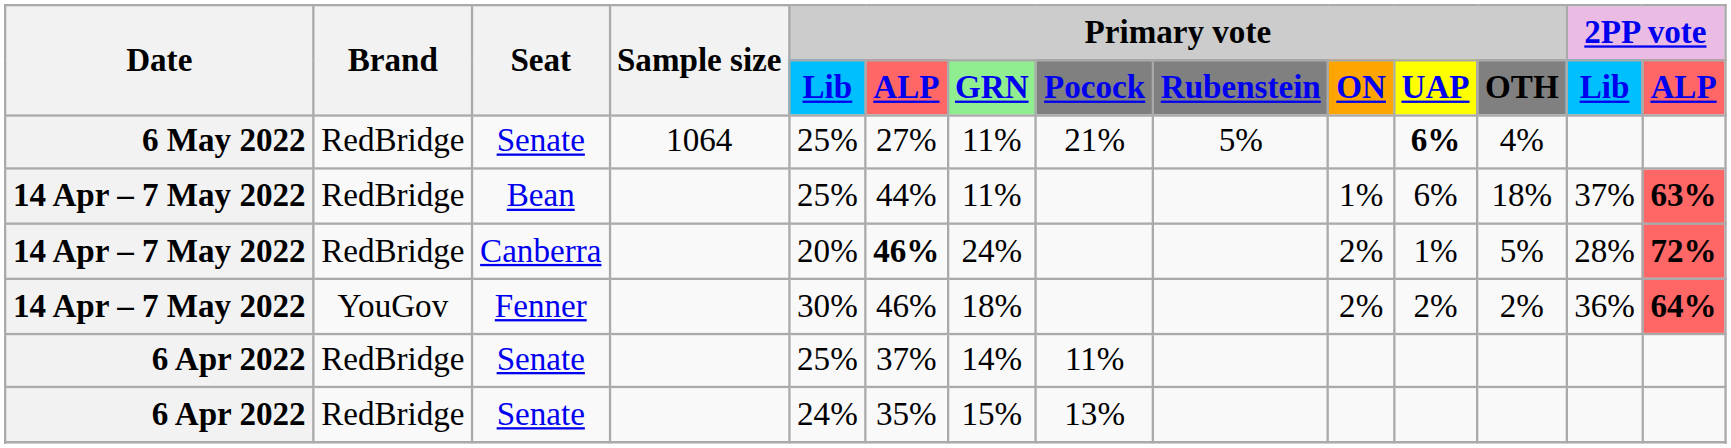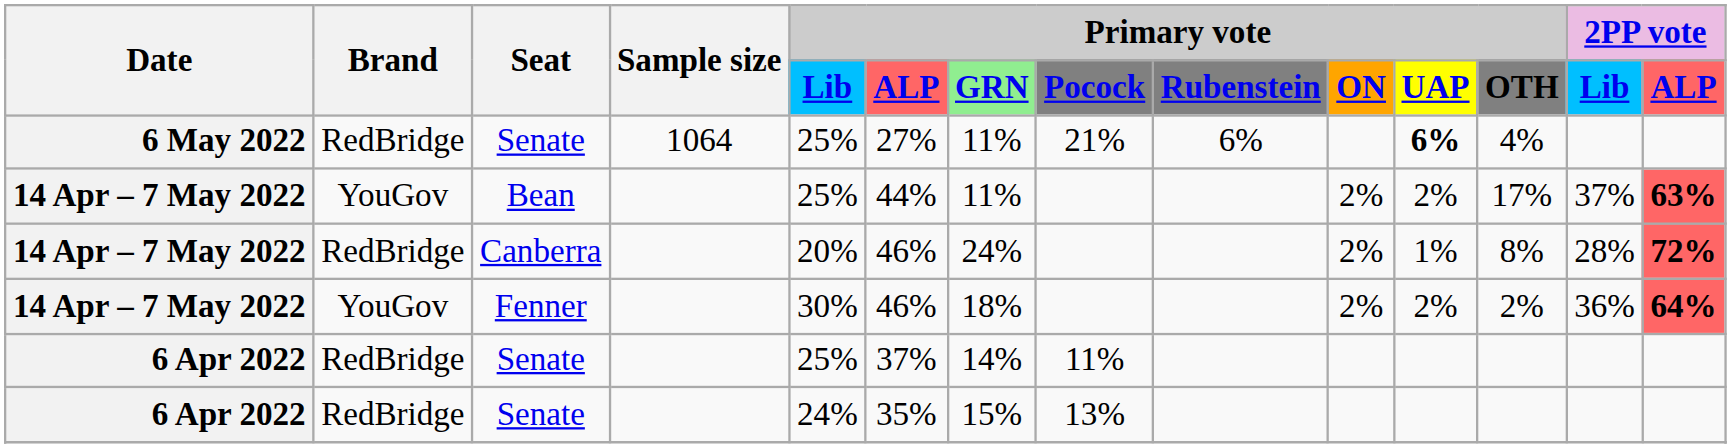 <table class=wikitable style=text-align:center;font-size:90%>
 <tr>
 <th rowspan=2>Date</th>
 <th rowspan=2>Brand</th>
 <th rowspan=2>Seat</th>
 <th rowspan=2 style=max-width:5em>Sample size</th>
 <th colspan=8 style=background:#ccc>Primary vote</th>
 <th colspan=2 style=background:#ebbce3><a href='#'>2PP vote</a></th>
 </tr>
 <tr>
 <th style=background:#00bfff><a href='#'>Lib</a></th>
 <th style=background:#f66><a href='#'>ALP</a></th>
 <th style=background:#90ee90><a href='#'>GRN</a></th>
 <th style=background:gray><a href='#'>Pocock</a></th>
 <th style=background:gray><a href='#'>Rubenstein</a></th>
 <th style=background:orange><a href='#'>ON</a></th>
 <th style=background:yellow><a href='#'>UAP</a></th>
 <th style=background:gray>OTH</th>
 <th style=background:#00bfff><a href='#'>Lib</a></th>
 <th style=background:#f66><a href='#'>ALP</a></th>
 </tr>
 <tr>
 <th style=text-align:right data-sort-value=6-May-2022>6 May 2022</th>
 <td>RedBridge</td>
 <td><a href='#'>Senate</a></td>
 <td>1064</td>
 <td>25%</td>
 <td>27%</td>
 <td>11%</td>
 <td>21%</td>
-<td>5%</td>
+<td>6%</td>
 <td></td>
 <td><strong>6%</strong></td>
 <td>4%</td>
 <td></td>
 <td></td>
 </tr>
 <tr>
 <th style=text-align:right data-sort-value=7-May-2022>14 Apr – 7 May 2022</th>
-<td style=text-align:left>RedBridge</td>
+<td>YouGov</td>
 <td><a href='#'>Bean</a></td>
 <td></td>
 <td>25%</td>
 <td>44%</td>
 <td>11%</td>
 <td></td>
 <td></td>
-<td>1%</td>
-<td>6%</td>
-<td>18%</td>
+<td>2%</td>
+<td>2%</td>
+<td>17%</td>
 <td>37%</td>
 <td style=background:#f66><strong>63%</strong></td>
 </tr>
 <tr>
 <th style=text-align:right data-sort-value=7-May-2022>14 Apr – 7 May 2022</th>
 <td style=text-align:left>RedBridge</td>
 <td><a href='#'>Canberra</a></td>
 <td></td>
 <td>20%</td>
-<td><strong>46%</strong></td>
+<td>46%</td>
 <td>24%</td>
 <td></td>
 <td></td>
 <td>2%</td>
 <td>1%</td>
-<td>5%</td>
+<td>8%</td>
 <td>28%</td>
 <td style=background:#f66><strong>72%</strong></td>
 </tr>
 <tr>
 <th style=text-align:right data-sort-value=7-May-2022>14 Apr – 7 May 2022</th>
 <td>YouGov</td>
 <td><a href='#'>Fenner</a></td>
 <td></td>
 <td>30%</td>
 <td>46%</td>
 <td>18%</td>
 <td></td>
 <td></td>
 <td>2%</td>
 <td>2%</td>
 <td>2%</td>
 <td>36%</td>
 <td style=background:#f66><strong>64%</strong></td>
 </tr>
 <tr>
 <th style=text-align:right data-sort-value=6-Apr-2022>6 Apr 2022</th>
 <td style=text-align:left>RedBridge</td>
 <td><a href='#'>Senate</a></td>
 <td></td>
 <td>25%</td>
 <td>37%</td>
 <td>14%</td>
 <td>11%</td>
 <td></td>
 <td></td>
 <td></td>
 <td></td>
 <td></td>
 <td></td>
 </tr>
 <tr>
 <th style=text-align:right data-sort-value=6-Apr-2022>6 Apr 2022</th>
 <td>RedBridge</td>
 <td><a href='#'>Senate</a></td>
 <td></td>
 <td>24%</td>
 <td>35%</td>
 <td>15%</td>
 <td>13%</td>
 <td></td>
 <td></td>
 <td></td>
 <td></td>
 <td></td>
 <td></td>
 </tr>
 <tr>
 </tr>
 <tr>
 </tr>
 </table>
